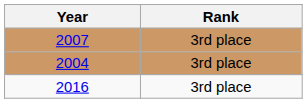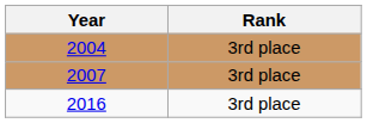 <table class="wikitable" style="text-align: center;font-size:90%;">
 <tr>
 <th width=125>Year</th>
 <th width=150>Rank</th>
 </tr>
+<tr bgcolor="#cc9966">
+<td> <a href='#'>2004</a></td>
+<td>3rd place</td>
+</tr>
 <tr bgcolor="cc9966">
 <td> <a href='#'>2007</a></td>
-<td>3rd place</td>
-</tr>
-<tr bgcolor="#cc9966">
-<td> <a href='#'>2004</a></td>
 <td>3rd place</td>
 </tr>
 <tr>
 <td> <a href='#'>2016</a></td>
 <td>3rd place</td>
 </tr>
 </table>
